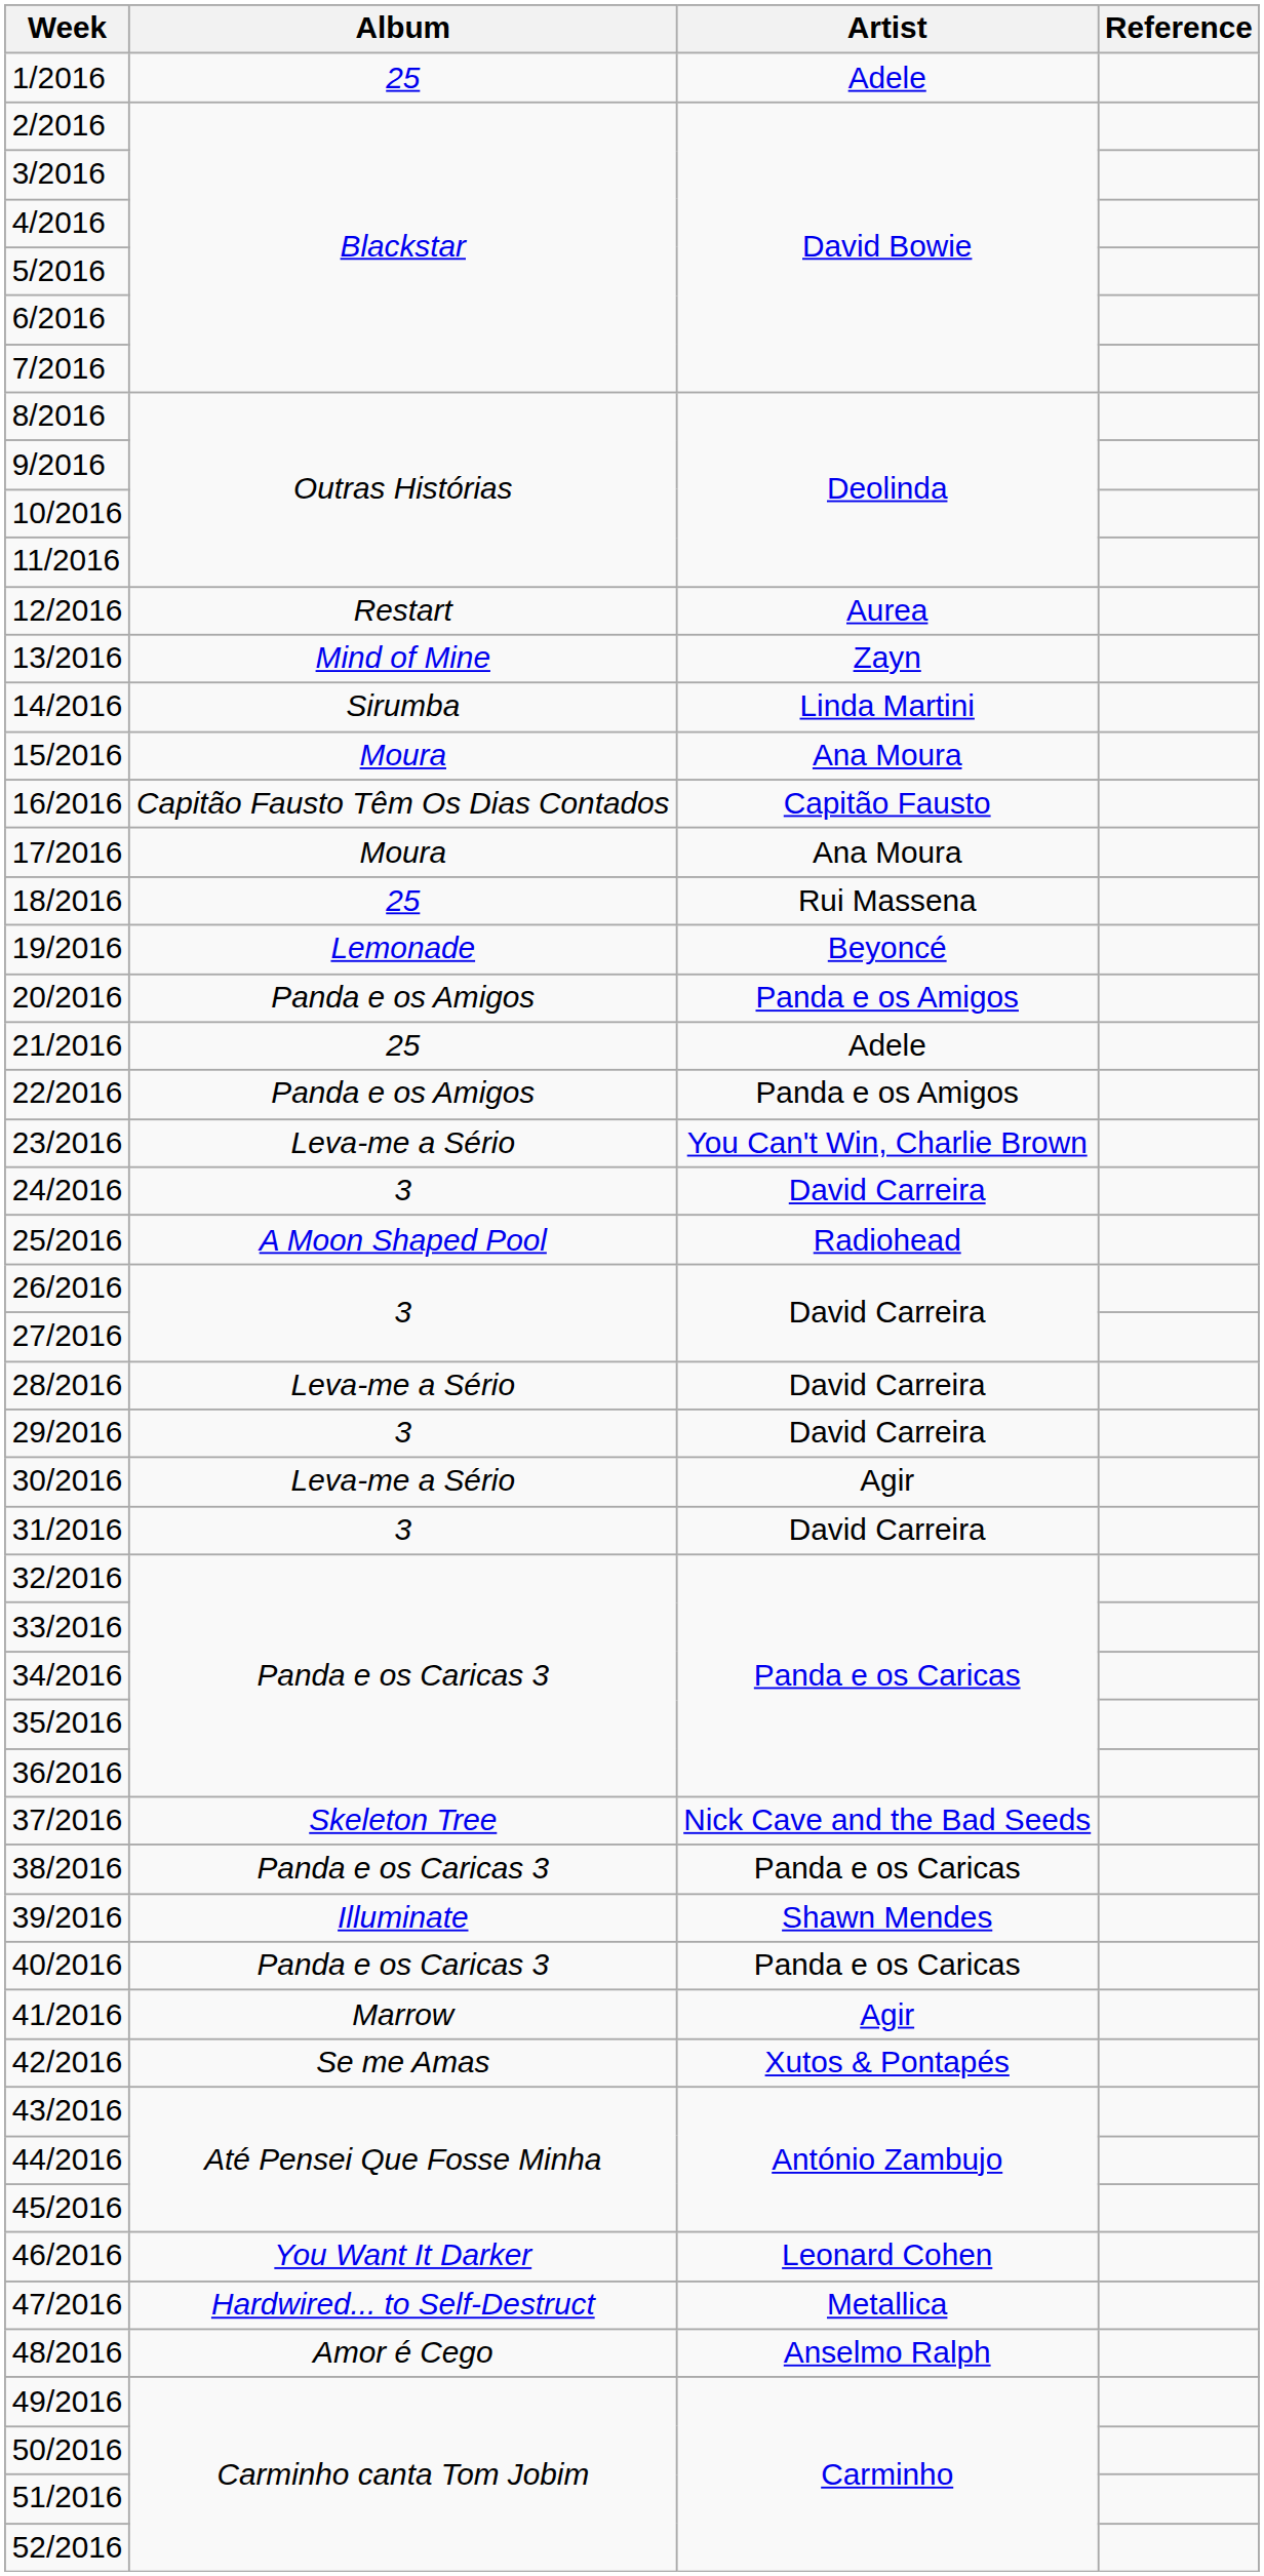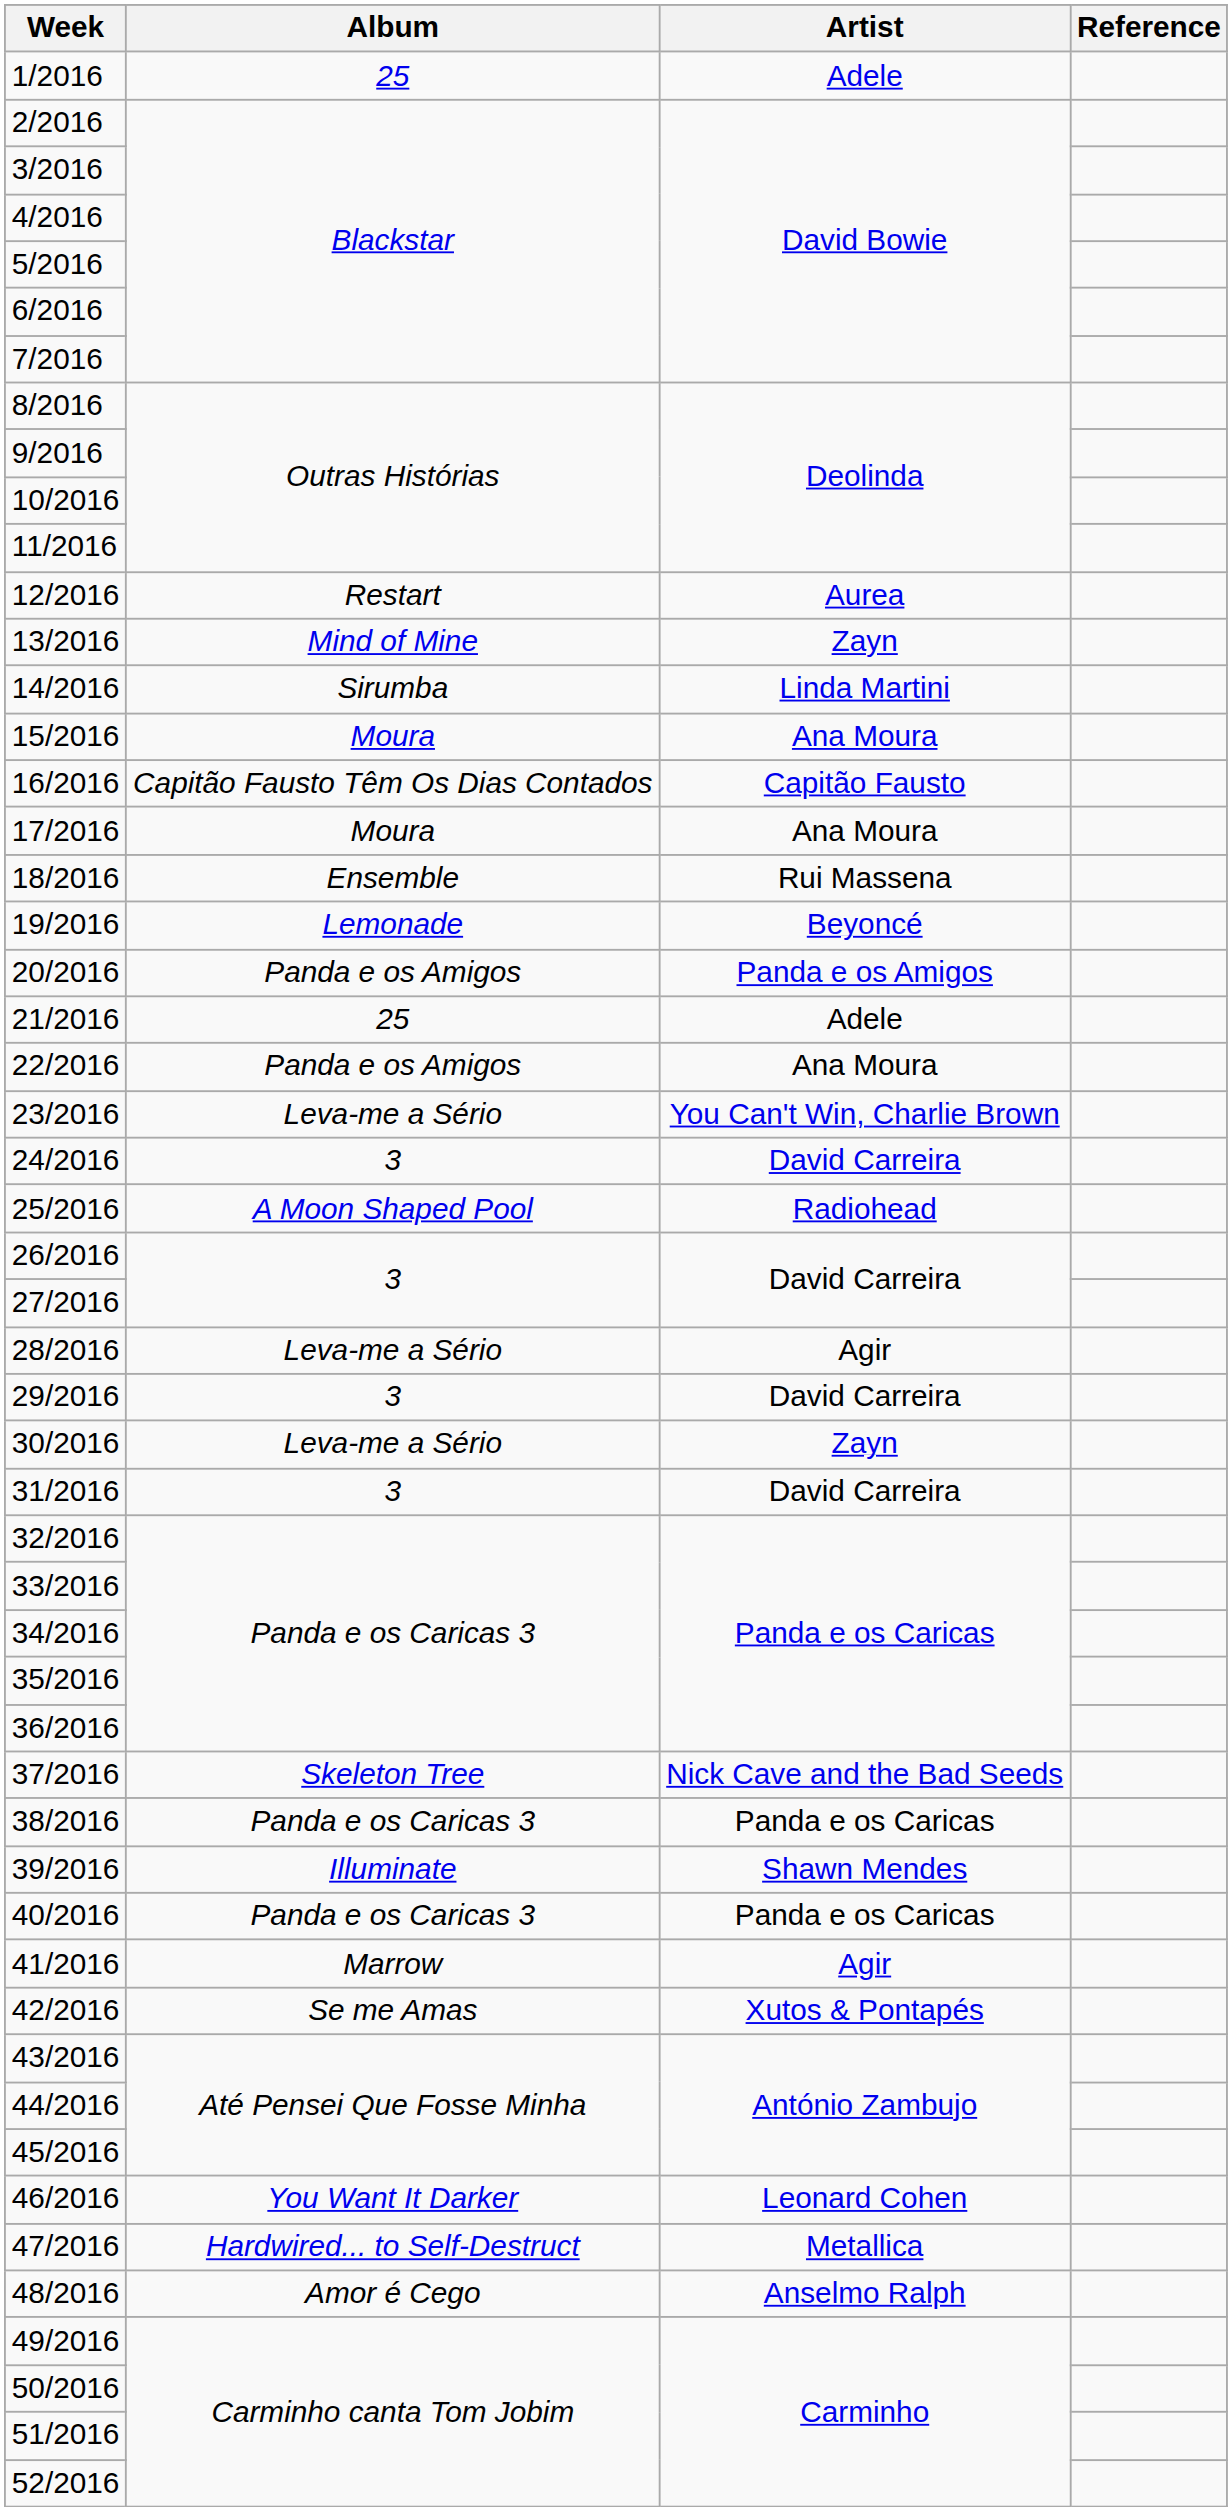 <table class="wikitable">
 <tr>
 <th>Week</th>
 <th>Album</th>
 <th>Artist</th>
 <th>Reference</th>
 </tr>
 <tr>
 <td>1/2016</td>
 <td align="center"><em><a href='#'>25</a></em></td>
 <td align="center"><a href='#'>Adele</a></td>
 <td align="center"></td>
 </tr>
 <tr>
 <td>2/2016</td>
 <td rowspan="6" align="center"><em><a href='#'>Blackstar</a></em></td>
 <td rowspan="6" align="center"><a href='#'>David Bowie</a></td>
 <td align="center"></td>
 </tr>
 <tr>
 <td>3/2016</td>
 <td align="center"></td>
 </tr>
 <tr>
 <td>4/2016</td>
 <td align="center"></td>
 </tr>
 <tr>
 <td>5/2016</td>
 <td align="center"></td>
 </tr>
 <tr>
 <td>6/2016</td>
 <td align="center"></td>
 </tr>
 <tr>
 <td>7/2016</td>
 <td align="center"></td>
 </tr>
 <tr>
 <td>8/2016</td>
 <td rowspan="4" align="center"><em>Outras Histórias</em></td>
 <td rowspan="4" align="center"><a href='#'>Deolinda</a></td>
 <td align="center"></td>
 </tr>
 <tr>
 <td>9/2016</td>
 <td align="center"></td>
 </tr>
 <tr>
 <td>10/2016</td>
 <td align="center"></td>
 </tr>
 <tr>
 <td>11/2016</td>
 <td align="center"></td>
 </tr>
 <tr>
 <td>12/2016</td>
 <td align="center"><em>Restart</em></td>
 <td align="center"><a href='#'>Aurea</a></td>
 <td align="center"></td>
 </tr>
 <tr>
 <td>13/2016</td>
 <td align="center"><em><a href='#'>Mind of Mine</a></em></td>
 <td align="center"><a href='#'>Zayn</a></td>
 <td align="center"></td>
 </tr>
 <tr>
 <td>14/2016</td>
 <td align="center"><em>Sirumba</em></td>
 <td align="center"><a href='#'>Linda Martini</a></td>
 <td align="center"></td>
 </tr>
 <tr>
 <td>15/2016</td>
 <td align="center"><em><a href='#'>Moura</a></em></td>
 <td align="center"><a href='#'>Ana Moura</a></td>
 <td align="center"></td>
 </tr>
 <tr>
 <td>16/2016</td>
 <td align="center"><em>Capitão Fausto Têm Os Dias Contados</em></td>
 <td align="center"><a href='#'>Capitão Fausto</a></td>
 <td align="center"></td>
 </tr>
 <tr>
 <td>17/2016</td>
 <td align="center"><em>Moura</em></td>
 <td align="center">Ana Moura</td>
 <td align="center"></td>
 </tr>
 <tr>
 <td>18/2016</td>
-<td align="center"><em><a href='#'>25</a></em></td>
+<td align="center"><em>Ensemble</em></td>
 <td align="center">Rui Massena</td>
 <td align="center"></td>
 </tr>
 <tr>
 <td>19/2016</td>
 <td align="center"><em><a href='#'>Lemonade</a></em></td>
 <td align="center"><a href='#'>Beyoncé</a></td>
 <td align="center"></td>
 </tr>
 <tr>
 <td>20/2016</td>
 <td align="center"><em>Panda e os Amigos</em></td>
 <td align="center"><a href='#'>Panda e os Amigos</a></td>
 <td align="center"></td>
 </tr>
 <tr>
 <td>21/2016</td>
 <td align="center"><em>25</em></td>
 <td align="center">Adele</td>
 <td align="center"></td>
 </tr>
 <tr>
 <td>22/2016</td>
 <td align="center"><em>Panda e os Amigos</em></td>
-<td align="center">Panda e os Amigos</td>
+<td align="center">Ana Moura</td>
 <td align="center"></td>
 </tr>
 <tr>
 <td>23/2016</td>
 <td align="center"><em>Leva-me a Sério</em></td>
 <td align="center"><a href='#'>You Can't Win, Charlie Brown</a></td>
 <td align="center"></td>
 </tr>
 <tr>
 <td>24/2016</td>
 <td align="center"><em>3</em></td>
 <td align="center"><a href='#'>David Carreira</a></td>
 <td align="center"></td>
 </tr>
 <tr>
 <td>25/2016</td>
 <td align="center"><em><a href='#'>A Moon Shaped Pool</a></em></td>
 <td align="center"><a href='#'>Radiohead</a></td>
 <td align="center"></td>
 </tr>
 <tr>
 <td>26/2016</td>
 <td rowspan="2" align="center"><em>3</em></td>
 <td rowspan="2" align="center">David Carreira</td>
 <td align="center"></td>
 </tr>
 <tr>
 <td>27/2016</td>
 <td align="center"></td>
 </tr>
 <tr>
 <td>28/2016</td>
 <td align="center"><em>Leva-me a Sério</em></td>
-<td align="center">David Carreira</td>
+<td align="center">Agir</td>
 <td align="center"></td>
 </tr>
 <tr>
 <td>29/2016</td>
 <td align="center"><em>3</em></td>
 <td align="center">David Carreira</td>
 <td align="center"></td>
 </tr>
 <tr>
 <td>30/2016</td>
 <td align="center"><em>Leva-me a Sério</em></td>
-<td align="center">Agir</td>
+<td align="center"><a href='#'>Zayn</a></td>
 <td align="center"></td>
 </tr>
 <tr>
 <td>31/2016</td>
 <td align="center"><em>3</em></td>
 <td align="center">David Carreira</td>
 <td align="center"></td>
 </tr>
 <tr>
 <td>32/2016</td>
 <td rowspan="5" align="center"><em>Panda e os Caricas 3</em></td>
 <td rowspan="5" align="center"><a href='#'>Panda e os Caricas</a></td>
 <td align="center"></td>
 </tr>
 <tr>
 <td>33/2016</td>
 <td align="center"></td>
 </tr>
 <tr>
 <td>34/2016</td>
 <td align="center"></td>
 </tr>
 <tr>
 <td>35/2016</td>
 <td align="center"></td>
 </tr>
 <tr>
 <td>36/2016</td>
 <td align="center"></td>
 </tr>
 <tr>
 <td>37/2016</td>
 <td align="center"><em><a href='#'>Skeleton Tree</a></em></td>
 <td align="center"><a href='#'>Nick Cave and the Bad Seeds</a></td>
 <td align="center"></td>
 </tr>
 <tr>
 <td>38/2016</td>
 <td align="center"><em>Panda e os Caricas 3</em></td>
 <td align="center">Panda e os Caricas</td>
 <td align="center"></td>
 </tr>
 <tr>
 <td>39/2016</td>
 <td align="center"><em><a href='#'>Illuminate</a></em></td>
 <td align="center"><a href='#'>Shawn Mendes</a></td>
 <td align="center"></td>
 </tr>
 <tr>
 <td>40/2016</td>
 <td align="center"><em>Panda e os Caricas 3</em></td>
 <td align="center">Panda e os Caricas</td>
 <td align="center"></td>
 </tr>
 <tr>
 <td>41/2016</td>
 <td align="center"><em>Marrow</em></td>
 <td align="center"><a href='#'>Agir</a></td>
 <td align="center"></td>
 </tr>
 <tr>
 <td>42/2016</td>
 <td align="center"><em>Se me Amas</em></td>
 <td align="center"><a href='#'>Xutos & Pontapés</a></td>
 <td align="center"></td>
 </tr>
 <tr>
 <td>43/2016</td>
 <td rowspan="3" align="center"><em>Até Pensei Que Fosse Minha</em></td>
 <td rowspan="3" align="center"><a href='#'>António Zambujo</a></td>
 <td align="center"></td>
 </tr>
 <tr>
 <td>44/2016</td>
 <td align="center"></td>
 </tr>
 <tr>
 <td>45/2016</td>
 <td align="center"></td>
 </tr>
 <tr>
 <td>46/2016</td>
 <td align="center"><em><a href='#'>You Want It Darker</a></em></td>
 <td align="center"><a href='#'>Leonard Cohen</a></td>
 <td align="center"></td>
 </tr>
 <tr>
 <td>47/2016</td>
 <td align="center"><em><a href='#'>Hardwired... to Self-Destruct</a></em></td>
 <td align="center"><a href='#'>Metallica</a></td>
 <td align="center"></td>
 </tr>
 <tr>
 <td>48/2016</td>
 <td align="center"><em>Amor é Cego</em></td>
 <td align="center"><a href='#'>Anselmo Ralph</a></td>
 <td align="center"></td>
 </tr>
 <tr>
 <td>49/2016</td>
 <td rowspan="4" align="center"><em>Carminho canta Tom Jobim</em></td>
 <td rowspan="4" align="center"><a href='#'>Carminho</a></td>
 <td align="center"></td>
 </tr>
 <tr>
 <td>50/2016</td>
 <td align="center"></td>
 </tr>
 <tr>
 <td>51/2016</td>
 <td align="center"></td>
 </tr>
 <tr>
 <td>52/2016</td>
 <td align="center"></td>
 </tr>
 </table>
